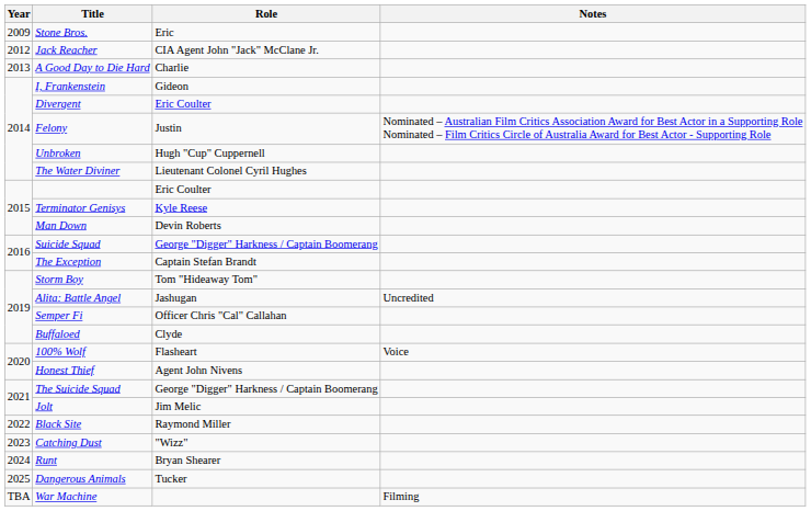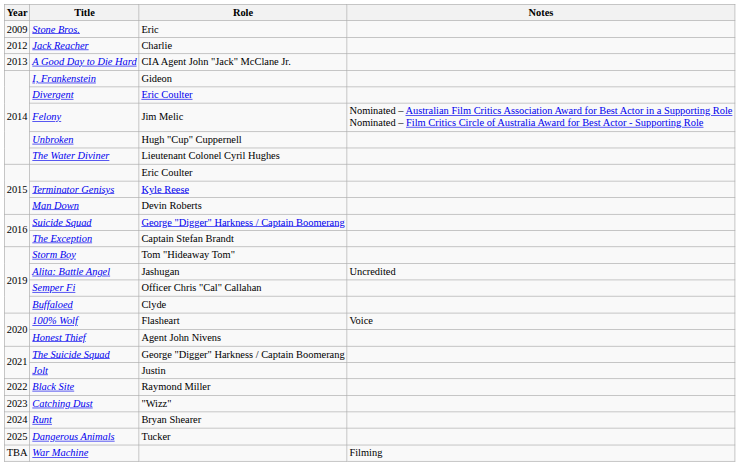 <table class="wikitable sortable">
 <tr>
 <th>Year</th>
 <th>Title</th>
 <th>Role</th>
 <th class="unsortable">Notes</th>
 </tr>
 <tr>
 <td>2009</td>
 <td><em><a href='#'>Stone Bros.</a></em></td>
 <td>Eric</td>
 <td></td>
 </tr>
 <tr>
 <td>2012</td>
 <td><em><a href='#'>Jack Reacher</a></em></td>
-<td>CIA Agent John "Jack" McClane Jr.</td>
+<td>Charlie</td>
 <td></td>
 </tr>
 <tr>
 <td>2013</td>
 <td><em><a href='#'>A Good Day to Die Hard</a></em></td>
-<td>Charlie</td>
+<td>CIA Agent John "Jack" McClane Jr.</td>
 <td></td>
 </tr>
 <tr>
 <td rowspan="5">2014</td>
 <td><em><a href='#'>I, Frankenstein</a></em></td>
 <td>Gideon</td>
 <td></td>
 </tr>
 <tr>
 <td><em><a href='#'>Divergent</a></em></td>
 <td><a href='#'>Eric Coulter</a></td>
 <td></td>
 </tr>
 <tr>
 <td><em><a href='#'>Felony</a></em></td>
-<td>Justin</td>
+<td>Jim Melic</td>
 <td>Nominated – <a href='#'>Australian Film Critics Association Award for Best Actor in a Supporting Role</a><br>Nominated – <a href='#'>Film Critics Circle of Australia Award for Best Actor - Supporting Role</a></td>
 </tr>
 <tr>
 <td><em><a href='#'>Unbroken</a></em></td>
 <td>Hugh "Cup" Cuppernell</td>
 <td></td>
 </tr>
 <tr>
 <td><em><a href='#'>The Water Diviner</a></em></td>
 <td>Lieutenant Colonel Cyril Hughes</td>
 <td></td>
 </tr>
 <tr>
 <td rowspan="3">2015</td>
 <td><em></em></td>
 <td>Eric Coulter</td>
 <td></td>
 </tr>
 <tr>
 <td><em><a href='#'>Terminator Genisys</a></em></td>
 <td><a href='#'>Kyle Reese</a></td>
 <td></td>
 </tr>
 <tr>
 <td><em><a href='#'>Man Down</a></em></td>
 <td>Devin Roberts</td>
 <td></td>
 </tr>
 <tr>
 <td rowspan="2">2016</td>
 <td><em><a href='#'>Suicide Squad</a></em></td>
 <td><a href='#'>George "Digger" Harkness / Captain Boomerang</a></td>
 <td></td>
 </tr>
 <tr>
 <td><em><a href='#'>The Exception</a></em></td>
 <td>Captain Stefan Brandt</td>
 <td></td>
 </tr>
 <tr>
 <td rowspan="4">2019</td>
 <td><em><a href='#'>Storm Boy</a></em></td>
 <td>Tom "Hideaway Tom"</td>
 <td></td>
 </tr>
 <tr>
 <td><em><a href='#'>Alita: Battle Angel</a></em></td>
 <td>Jashugan</td>
 <td>Uncredited</td>
 </tr>
 <tr>
 <td><em><a href='#'>Semper Fi</a></em></td>
 <td>Officer Chris "Cal" Callahan</td>
 <td></td>
 </tr>
 <tr>
 <td><em><a href='#'>Buffaloed</a></em></td>
 <td>Clyde</td>
 <td></td>
 </tr>
 <tr>
 <td rowspan="2">2020</td>
 <td><em><a href='#'>100% Wolf</a></em></td>
 <td>Flasheart</td>
 <td>Voice</td>
 </tr>
 <tr>
 <td><em><a href='#'>Honest Thief</a></em></td>
 <td>Agent John Nivens</td>
 <td></td>
 </tr>
 <tr>
 <td rowspan="2">2021</td>
 <td><em><a href='#'>The Suicide Squad</a></em></td>
 <td>George "Digger" Harkness / Captain Boomerang</td>
 <td></td>
 </tr>
 <tr>
 <td><em><a href='#'>Jolt</a></em></td>
-<td>Jim Melic</td>
+<td>Justin</td>
 <td></td>
 </tr>
 <tr>
 <td>2022</td>
 <td><em><a href='#'>Black Site</a></em></td>
 <td>Raymond Miller</td>
 <td></td>
 </tr>
 <tr>
 <td>2023</td>
 <td><em><a href='#'>Catching Dust</a></em></td>
 <td>"Wizz"</td>
 <td></td>
 </tr>
 <tr>
 <td>2024</td>
 <td><em><a href='#'>Runt</a></em></td>
 <td>Bryan Shearer</td>
 <td></td>
 </tr>
 <tr>
 <td>2025</td>
 <td><em><a href='#'>Dangerous Animals</a></em></td>
 <td>Tucker</td>
 <td></td>
 </tr>
 <tr>
 <td>TBA</td>
 <td><em><a href='#'>War Machine</a></em></td>
 <td></td>
 <td>Filming</td>
 </tr>
 </table>
